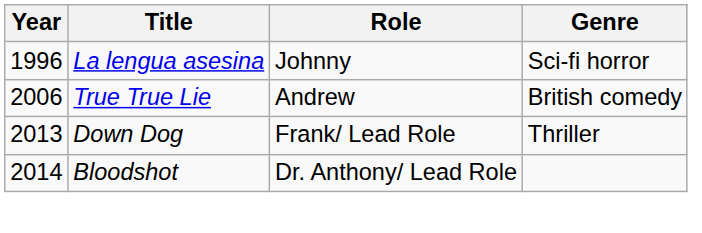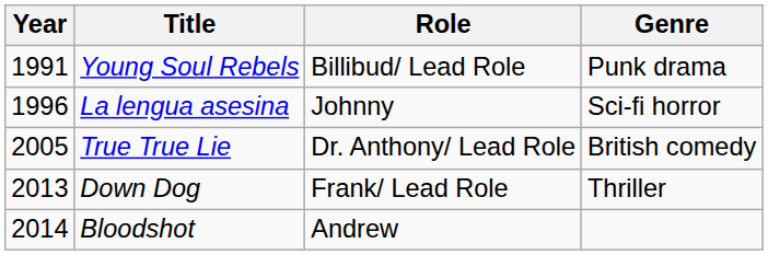 <table class="wikitable unsortable">
 <tr>
 <th>Year</th>
 <th>Title</th>
 <th>Role</th>
 <th>Genre</th>
 </tr>
 <tr>
+<td>1991</td>
+<td><em><a href='#'>Young Soul Rebels</a></em></td>
+<td>Billibud/ Lead Role</td>
+<td>Punk drama</td>
+</tr>
+<tr>
 <td>1996</td>
 <td><em><a href='#'>La lengua asesina</a></em></td>
 <td>Johnny</td>
 <td>Sci-fi horror</td>
 </tr>
 <tr>
-<td>2006</td>
+<td>2005</td>
 <td><em><a href='#'>True True Lie</a></em></td>
-<td>Andrew</td>
+<td>Dr. Anthony/ Lead Role</td>
 <td>British comedy</td>
 </tr>
 <tr>
 <td>2013</td>
 <td><em>Down Dog</em></td>
 <td>Frank/ Lead Role</td>
 <td>Thriller</td>
 </tr>
 <tr>
 <td>2014</td>
 <td><em>Bloodshot</em></td>
-<td>Dr. Anthony/ Lead Role</td>
+<td>Andrew</td>
 <td></td>
 </tr>
 </table>
